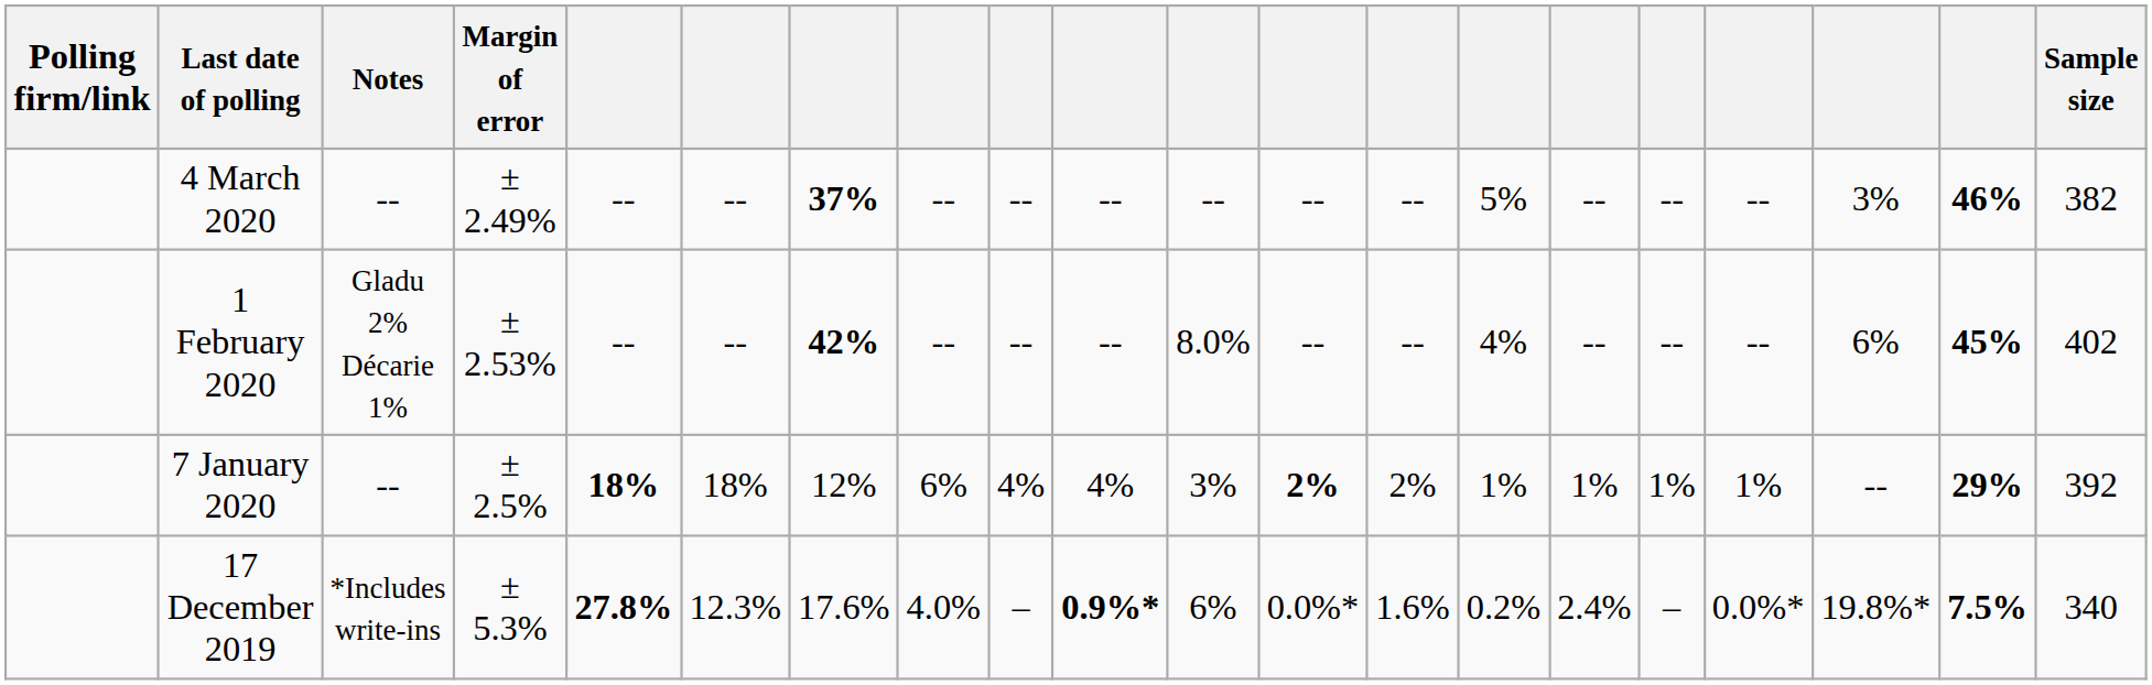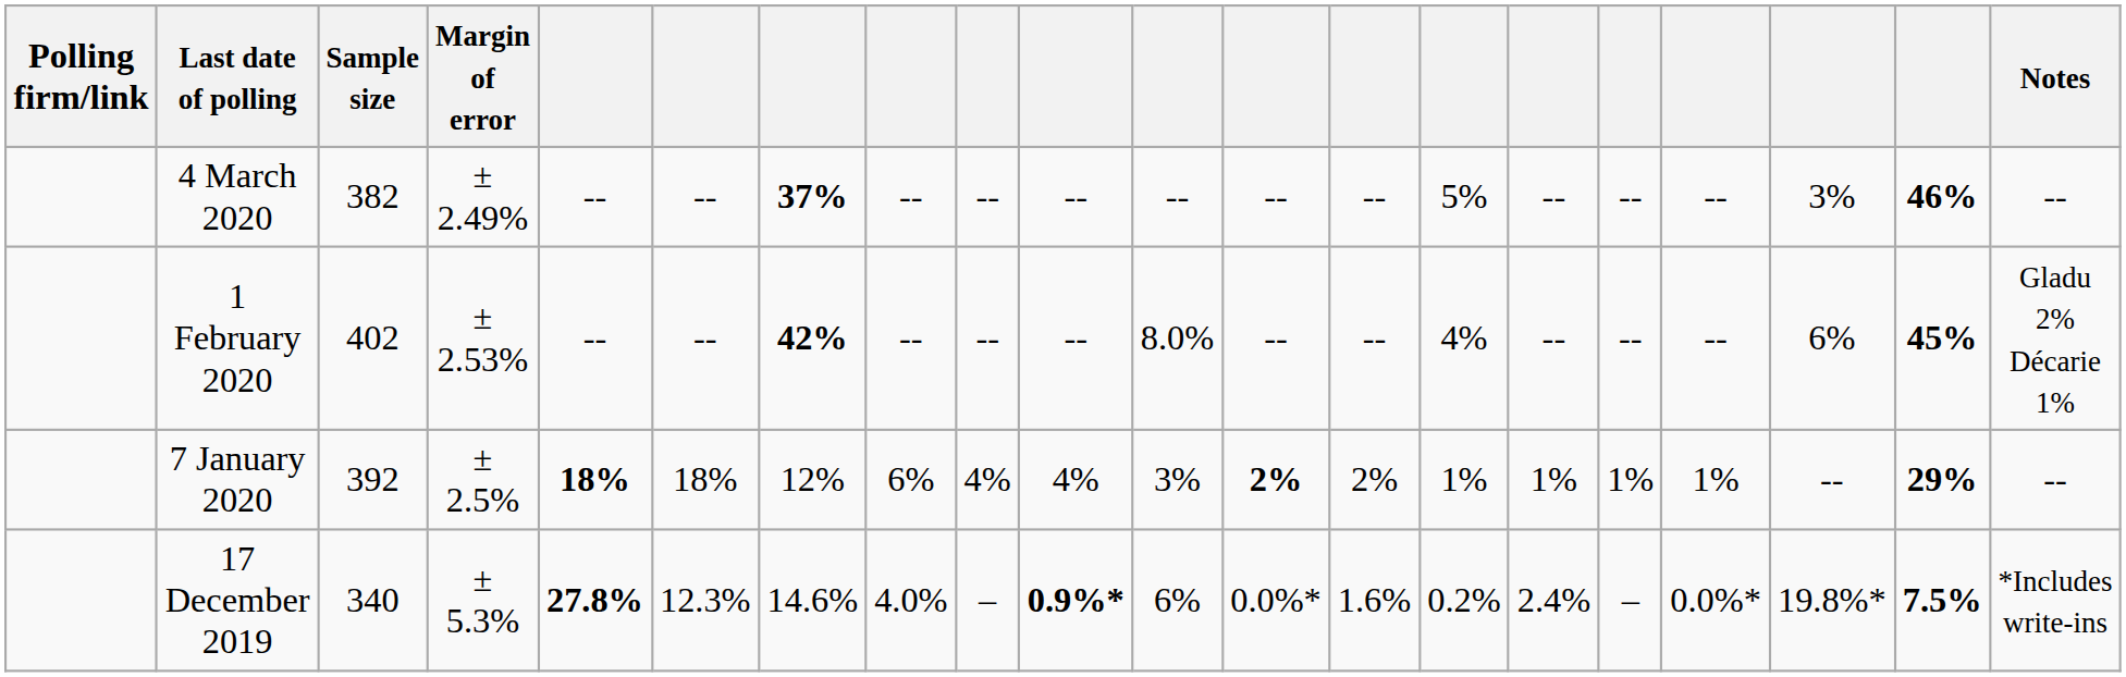 <table class="wikitable sortable" style="font-size:95%;text-align:center;">
 <tr>
 <th style="width:50px;">Polling firm/link</th>
 <th style="width:45px;"><small>Last date of polling</small></th>
-<th><small>Notes</small></th>
+<th style="width:40px;"><small>Sample size</small></th>
 <th style="width:40px;"><small>Margin of error</small></th>
 <th></th>
 <th></th>
 <th></th>
 <th></th>
 <th></th>
 <th></th>
 <th></th>
 <th></th>
 <th></th>
 <th></th>
 <th></th>
 <th></th>
 <th></th>
 <th></th>
 <th></th>
-<th style="width:40px;"><small>Sample size</small></th>
+<th><small>Notes</small></th>
 </tr>
 <tr>
 <td></td>
 <td>4 March 2020</td>
-<td>--</td>
+<td>382</td>
 <td align=center>± 2.49%</td>
 <td>--</td>
 <td>--</td>
 <td><strong>37%</strong></td>
 <td>--</td>
 <td>--</td>
 <td>--</td>
 <td>--</td>
 <td>--</td>
 <td>--</td>
 <td>5%</td>
 <td>--</td>
 <td>--</td>
 <td>--</td>
 <td>3%</td>
 <td><strong>46%</strong></td>
-<td>382</td>
+<td>--</td>
 </tr>
 <tr>
 <td> </td>
 <td>1 February 2020</td>
-<td><small>Gladu 2%</small><br><small>Décarie 1%</small></td>
+<td>402</td>
 <td>± 2.53%</td>
 <td>--</td>
 <td>--</td>
 <td><strong>42%</strong></td>
 <td>--</td>
 <td>--</td>
 <td>--</td>
 <td align=center>8.0%</td>
 <td>--</td>
 <td>--</td>
 <td>4%</td>
 <td>--</td>
 <td>--</td>
 <td>--</td>
 <td>6%</td>
 <td><strong>45%</strong></td>
-<td>402</td>
+<td><small>Gladu 2%</small><br><small>Décarie 1%</small></td>
 </tr>
 <tr>
 <td></td>
 <td>7 January 2020</td>
-<td>--</td>
+<td align=center>392</td>
 <td>± 2.5%</td>
 <td><strong>18%</strong></td>
 <td align=center>18%</td>
 <td align=center>12%</td>
 <td align=center>6%</td>
 <td align=center>4%</td>
 <td align=center>4%</td>
 <td align=center>3%</td>
 <td align=center><strong>2%</strong></td>
 <td align=center>2%</td>
 <td align=center>1%</td>
 <td align=center>1%</td>
 <td align=center>1%</td>
 <td align=center>1%</td>
 <td align=center>--</td>
 <td><strong>29%</strong></td>
-<td align=center>392</td>
+<td>--</td>
 </tr>
 <tr>
 <td></td>
 <td>17 December 2019</td>
-<td><small>*Includes</small><br><small>write-ins</small></td>
+<td align=center>340</td>
 <td align=center>± 5.3%</td>
 <td><strong>27.8%</strong></td>
 <td align=center>12.3%</td>
-<td align=center>17.6%</td>
+<td align=center>14.6%</td>
 <td align=center>4.0%</td>
 <td align=center>–</td>
 <td align=center><strong>0.9%*</strong></td>
 <td>6%</td>
 <td align=center>0.0%*</td>
 <td align=center>1.6%</td>
 <td align=center>0.2%</td>
 <td align=center>2.4%</td>
 <td align=center>–</td>
 <td align=center>0.0%*</td>
 <td align=center>19.8%*</td>
 <td><strong>7.5%</strong></td>
-<td align=center>340</td>
+<td><small>*Includes</small><br><small>write-ins</small></td>
 </tr>
 </table>
